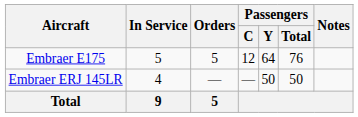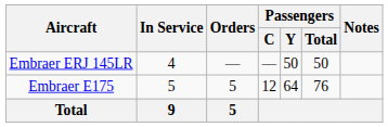 <table class="wikitable" style="margin:1em auto; text-align:center;">
 <tr>
 <th rowspan="2">Aircraft</th>
 <th rowspan="2">In Service</th>
 <th rowspan="2">Orders</th>
 <th colspan="3">Passengers</th>
 <th rowspan="2">Notes</th>
 </tr>
 <tr>
 <th><strong><abbr>C</abbr></strong></th>
 <th><abbr>Y</abbr></th>
 <th>Total</th>
 </tr>
 <tr>
+<td><a href='#'>Embraer ERJ 145LR</a></td>
+<td>4</td>
+<td>—</td>
+<td>—</td>
+<td>50</td>
+<td>50</td>
+<td></td>
+</tr>
+<tr>
 <td><a href='#'>Embraer E175</a></td>
 <td>5</td>
 <td>5</td>
 <td>12</td>
 <td>64</td>
 <td>76</td>
 <td></td>
 </tr>
 <tr>
-<td><a href='#'>Embraer ERJ 145LR</a></td>
-<td>4</td>
-<td>—</td>
-<td>—</td>
-<td>50</td>
-<td>50</td>
-<td></td>
-</tr>
-<tr>
 <th>Total</th>
 <th>9</th>
 <th>5</th>
 <th colspan="4"></th>
 </tr>
 </table>
